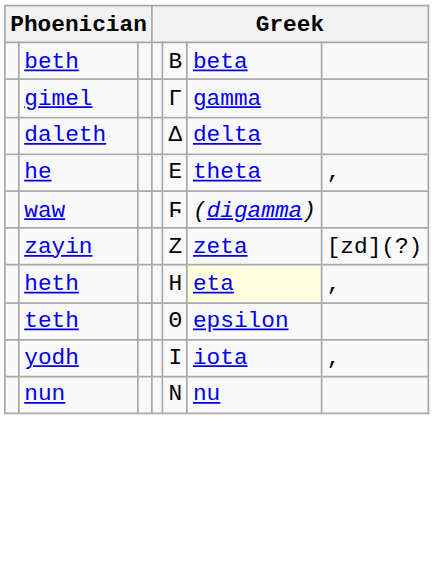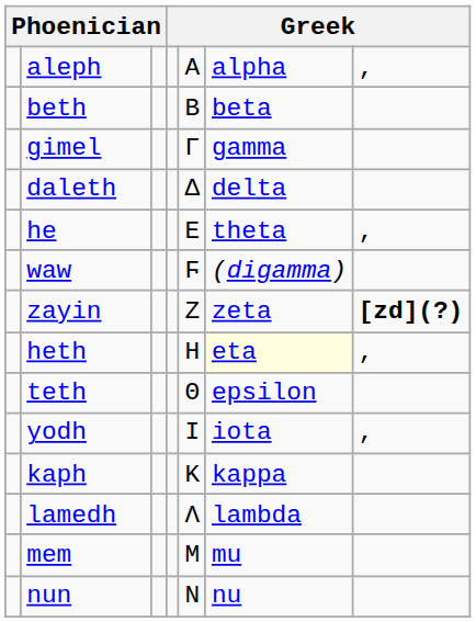 <table class="wikitable" style="float:left;">
 <tr>
 <th colspan="3">Phoenician</th>
 <th colspan="4">Greek</th>
+</tr>
+<tr>
+<td></td>
+<td><a href='#'>aleph</a></td>
+<td></td>
+<td></td>
+<td>Α</td>
+<td><a href='#'>alpha</a></td>
+<td>, </td>
 </tr>
 <tr>
 <td></td>
 <td><a href='#'>beth</a></td>
 <td></td>
 <td></td>
 <td>Β</td>
 <td><a href='#'>beta</a></td>
 <td></td>
 </tr>
 <tr>
 <td></td>
 <td><a href='#'>gimel</a></td>
 <td></td>
 <td></td>
 <td>Γ</td>
 <td><a href='#'>gamma</a></td>
 <td></td>
 </tr>
 <tr>
 <td></td>
 <td><a href='#'>daleth</a></td>
 <td></td>
 <td></td>
 <td>Δ</td>
 <td><a href='#'>delta</a></td>
 <td></td>
 </tr>
 <tr>
 <td></td>
 <td><a href='#'>he</a></td>
 <td></td>
 <td></td>
 <td>Ε</td>
 <td><a href='#'>theta</a></td>
 <td>, </td>
 </tr>
 <tr>
 <td></td>
 <td><a href='#'>waw</a></td>
 <td></td>
 <td></td>
 <td>Ϝ</td>
 <td><em>(<a href='#'>digamma</a>)</em></td>
 <td></td>
 </tr>
 <tr>
 <td></td>
 <td><a href='#'>zayin</a></td>
 <td></td>
 <td></td>
 <td>Ζ</td>
 <td><a href='#'>zeta</a></td>
-<td>[zd](?)</td>
+<td><strong>[zd](?)</strong></td>
 </tr>
 <tr>
 <td></td>
 <td><a href='#'>heth</a></td>
 <td></td>
 <td></td>
 <td>Η</td>
 <td style="background: lightyellow;"><a href='#'>eta</a></td>
 <td>, </td>
 </tr>
 <tr>
 <td></td>
 <td><a href='#'>teth</a></td>
 <td></td>
 <td></td>
 <td>Θ</td>
 <td><a href='#'>epsilon</a></td>
 <td></td>
 </tr>
 <tr>
 <td></td>
 <td><a href='#'>yodh</a></td>
 <td></td>
 <td></td>
 <td>Ι</td>
 <td><a href='#'>iota</a></td>
 <td>, </td>
 </tr>
 <tr>
 <td></td>
+<td><a href='#'>kaph</a></td>
+<td></td>
+<td></td>
+<td>Κ</td>
+<td><a href='#'>kappa</a></td>
+<td></td>
+</tr>
+<tr>
+<td></td>
+<td><a href='#'>lamedh</a></td>
+<td></td>
+<td></td>
+<td>Λ</td>
+<td><a href='#'>lambda</a></td>
+<td></td>
+</tr>
+<tr>
+<td></td>
+<td><a href='#'>mem</a></td>
+<td></td>
+<td></td>
+<td>Μ</td>
+<td><a href='#'>mu</a></td>
+<td></td>
+</tr>
+<tr>
+<td></td>
 <td><a href='#'>nun</a></td>
 <td></td>
 <td></td>
 <td>Ν</td>
 <td><a href='#'>nu</a></td>
 <td></td>
 </tr>
 </table>
